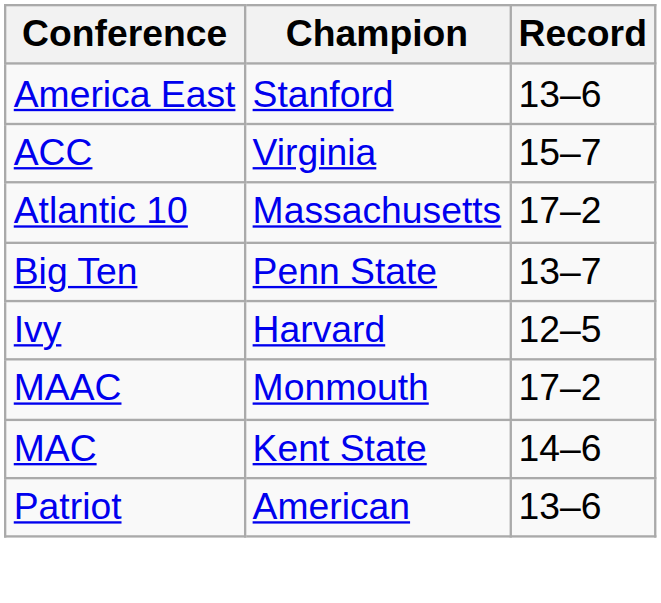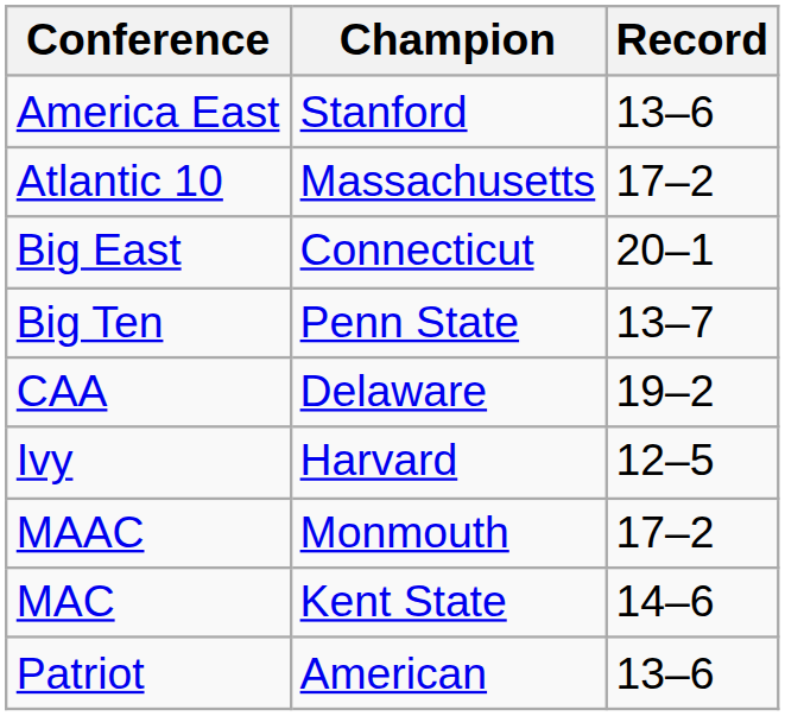 <table class="wikitable">
 <tr>
 <th>Conference</th>
 <th>Champion</th>
 <th>Record</th>
 </tr>
 <tr>
 <td><a href='#'>America East</a></td>
 <td><a href='#'>Stanford</a></td>
 <td>13–6</td>
 </tr>
 <tr>
-<td><a href='#'>ACC</a></td>
-<td><a href='#'>Virginia</a></td>
-<td>15–7</td>
-</tr>
-<tr>
 <td><a href='#'>Atlantic 10</a></td>
 <td><a href='#'>Massachusetts</a></td>
 <td>17–2</td>
 </tr>
 <tr>
+<td><a href='#'>Big East</a></td>
+<td><a href='#'>Connecticut</a></td>
+<td>20–1</td>
+</tr>
+<tr>
 <td><a href='#'>Big Ten</a></td>
 <td><a href='#'>Penn State</a></td>
 <td>13–7</td>
+</tr>
+<tr>
+<td><a href='#'>CAA</a></td>
+<td><a href='#'>Delaware</a></td>
+<td>19–2</td>
 </tr>
 <tr>
 <td><a href='#'>Ivy</a></td>
 <td><a href='#'>Harvard</a></td>
 <td>12–5</td>
 </tr>
 <tr>
 <td><a href='#'>MAAC</a></td>
 <td><a href='#'>Monmouth</a></td>
 <td>17–2</td>
 </tr>
 <tr>
 <td><a href='#'>MAC</a></td>
 <td><a href='#'>Kent State</a></td>
 <td>14–6</td>
 </tr>
 <tr>
 <td><a href='#'>Patriot</a></td>
 <td><a href='#'>American</a></td>
 <td>13–6</td>
 </tr>
 </table>
